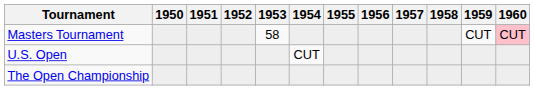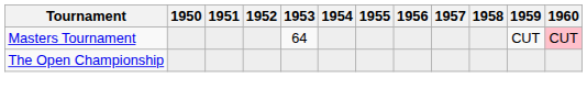 <table class="wikitable" style="font-size:95%;text-align:center;">
 <tr>
 <th>Tournament</th>
 <th>1950</th>
 <th>1951</th>
 <th>1952</th>
 <th>1953</th>
 <th>1954</th>
 <th>1955</th>
 <th>1956</th>
 <th>1957</th>
 <th>1958</th>
 <th>1959</th>
 <th>1960</th>
 </tr>
 <tr>
 <td align=left><a href='#'>Masters Tournament</a></td>
 <td style="background:#eeeeee;"></td>
 <td style="background:#eeeeee;"></td>
 <td style="background:#eeeeee;"></td>
-<td>58</td>
+<td>64</td>
 <td style="background:#eeeeee;"></td>
 <td style="background:#eeeeee;"></td>
 <td style="background:#eeeeee;"></td>
 <td style="background:#eeeeee;"></td>
 <td style="background:#eeeeee;"></td>
 <td>CUT</td>
 <td style="background: pink;">CUT</td>
-</tr>
-<tr>
-<td align=left><a href='#'>U.S. Open</a></td>
-<td style="background:#eeeeee;"></td>
-<td style="background:#eeeeee;"></td>
-<td style="background:#eeeeee;"></td>
-<td style="background:#eeeeee;"></td>
-<td>CUT</td>
-<td style="background:#eeeeee;"></td>
-<td style="background:#eeeeee;"></td>
-<td style="background:#eeeeee;"></td>
-<td style="background:#eeeeee;"></td>
-<td style="background:#eeeeee;"></td>
-<td style="background:#eeeeee;"></td>
 </tr>
 <tr>
 <td align=left><a href='#'>The Open Championship</a></td>
 <td style="background:#eeeeee;"></td>
 <td style="background:#eeeeee;"></td>
 <td style="background:#eeeeee;"></td>
 <td style="background:#eeeeee;"></td>
 <td style="background:#eeeeee;"></td>
 <td style="background:#eeeeee;"></td>
 <td style="background:#eeeeee;"></td>
 <td style="background:#eeeeee;"></td>
 <td style="background:#eeeeee;"></td>
 <td style="background:#eeeeee;"></td>
 <td style="background:#eeeeee;"></td>
 </tr>
 </table>
